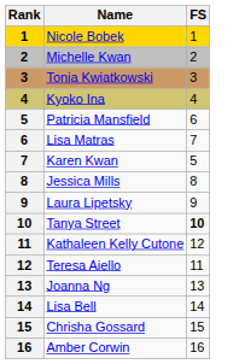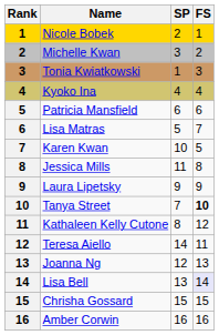 <table class="wikitable">
 <tr>
 <th>Rank</th>
 <th>Name</th>
+<th>SP</th>
 <th>FS</th>
 </tr>
 <tr bgcolor="gold">
 <td align="center"><strong>1</strong></td>
 <td><a href='#'>Nicole Bobek</a></td>
+<td>2</td>
 <td>1</td>
 </tr>
 <tr bgcolor="silver">
 <td align="center"><strong>2</strong></td>
 <td><a href='#'>Michelle Kwan</a></td>
+<td>3</td>
 <td>2</td>
 </tr>
 <tr bgcolor="cc9966">
 <td align="center"><strong>3</strong></td>
 <td><a href='#'>Tonia Kwiatkowski</a></td>
+<td>1</td>
 <td>3</td>
 </tr>
 <tr bgcolor="#d1c571">
 <td align="center"><strong>4</strong></td>
 <td><a href='#'>Kyoko Ina</a></td>
 <td>4</td>
+<td>4</td>
 </tr>
 <tr>
 <th>5</th>
 <td><a href='#'>Patricia Mansfield</a></td>
 <td>6</td>
+<td>6</td>
 </tr>
 <tr>
 <th>6</th>
 <td><a href='#'>Lisa Matras</a></td>
+<td>5</td>
 <td>7</td>
 </tr>
 <tr>
 <th>7</th>
 <td><a href='#'>Karen Kwan</a></td>
+<td>10</td>
 <td>5</td>
 </tr>
 <tr>
 <th>8</th>
 <td><a href='#'>Jessica Mills</a></td>
+<td>11</td>
 <td>8</td>
 </tr>
 <tr>
 <th>9</th>
 <td><a href='#'>Laura Lipetsky</a></td>
 <td>9</td>
+<td>9</td>
 </tr>
 <tr>
 <th>10</th>
 <td><a href='#'>Tanya Street</a></td>
+<td>7</td>
 <td><strong>10</strong></td>
 </tr>
 <tr>
 <th>11</th>
 <td><a href='#'>Kathaleen Kelly Cutone</a></td>
+<td>8</td>
 <td>12</td>
 </tr>
 <tr>
 <th>12</th>
 <td><a href='#'>Teresa Aiello</a></td>
+<td>14</td>
 <td>11</td>
 </tr>
 <tr>
 <th>13</th>
 <td><a href='#'>Joanna Ng</a></td>
+<td>12</td>
 <td>13</td>
 </tr>
 <tr>
 <th>14</th>
 <td><a href='#'>Lisa Bell</a></td>
-<td>14</td>
+<td>13</td>
+<td style="background: lavender;">14</td>
 </tr>
 <tr>
 <th>15</th>
 <td><a href='#'>Chrisha Gossard</a></td>
+<td>15</td>
 <td>15</td>
 </tr>
 <tr>
 <th>16</th>
 <td><a href='#'>Amber Corwin</a></td>
 <td>16</td>
+<td>16</td>
 </tr>
 </table>
